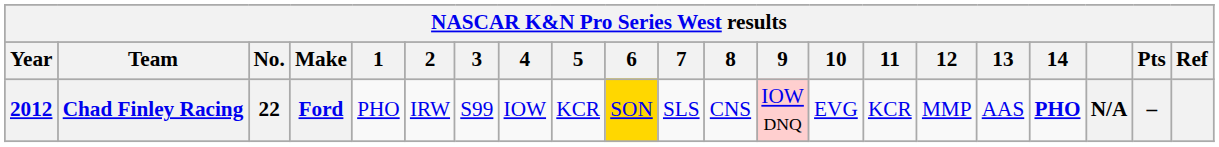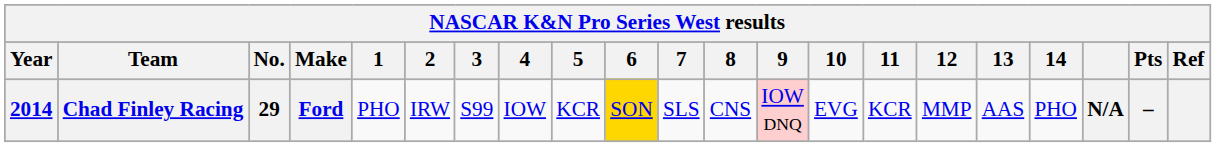 <table class="wikitable" style="text-align:center; font-size:75%">
 <tr>
 <th colspan=23><a href='#'>NASCAR K&N Pro Series West</a> results</th>
 </tr>
 <tr>
 <th>Year</th>
 <th>Team</th>
 <th>No.</th>
 <th>Make</th>
 <th>1</th>
 <th>2</th>
 <th>3</th>
 <th>4</th>
 <th>5</th>
 <th>6</th>
 <th>7</th>
 <th>8</th>
 <th>9</th>
 <th>10</th>
 <th>11</th>
 <th>12</th>
 <th>13</th>
 <th>14</th>
 <th></th>
 <th>Pts</th>
 <th>Ref</th>
 </tr>
 <tr>
-<th><a href='#'>2012</a></th>
+<th><a href='#'>2014</a></th>
 <th><a href='#'>Chad Finley Racing</a></th>
-<th>22</th>
+<th>29</th>
 <th><a href='#'>Ford</a></th>
 <td><a href='#'>PHO</a></td>
 <td><a href='#'>IRW</a></td>
 <td><a href='#'>S99</a></td>
 <td><a href='#'>IOW</a></td>
 <td><a href='#'>KCR</a></td>
 <td style="background: gold;"><a href='#'>SON</a></td>
 <td><a href='#'>SLS</a></td>
 <td><a href='#'>CNS</a></td>
 <td style="background:#FFCFCF;"><a href='#'>IOW</a><br><small>DNQ</small></td>
 <td><a href='#'>EVG</a></td>
 <td><a href='#'>KCR</a></td>
 <td><a href='#'>MMP</a></td>
 <td><a href='#'>AAS</a></td>
-<td><strong><a href='#'>PHO</a></strong></td>
+<td><a href='#'>PHO</a></td>
 <th>N/A</th>
 <th>–</th>
 <th></th>
 </tr>
 </table>
